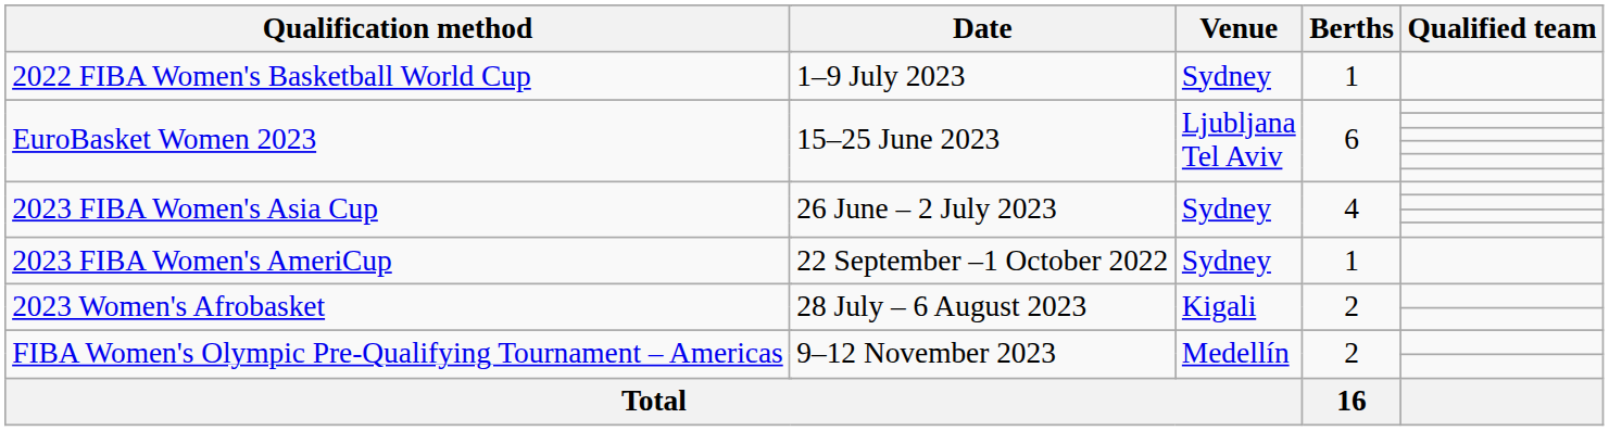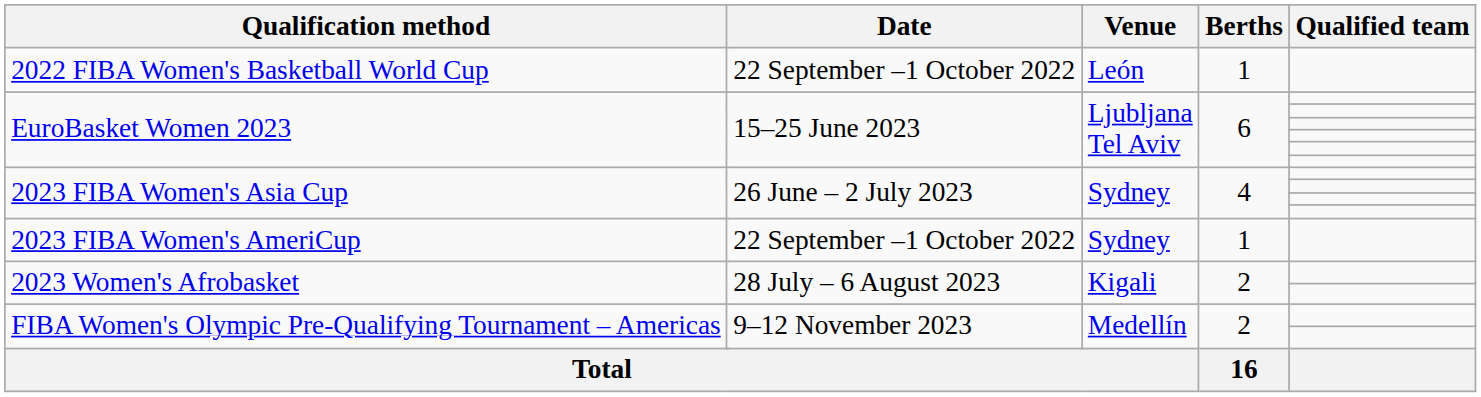 <table class="wikitable" style="text-align:center;">
 <tr>
 <th colspan="2">Qualification method</th>
 <th>Date</th>
 <th>Venue</th>
 <th>Berths</th>
 <th>Qualified team</th>
 </tr>
 <tr>
 <td colspan="2" align=left><a href='#'>2022 FIBA Women's Basketball World Cup</a></td>
-<td align=left>1–9 July 2023</td>
-<td align=left> <a href='#'>Sydney</a></td>
+<td align=left>22 September –1 October 2022</td>
+<td align=left> <a href='#'>León</a></td>
 <td>1</td>
 <td align=left></td>
 </tr>
 <tr>
 <td colspan="2" rowspan="6" align=left><a href='#'>EuroBasket Women 2023</a></td>
 <td rowspan="6" align=left>15–25 June 2023</td>
 <td rowspan="6" align=left> <a href='#'>Ljubljana</a><br> <a href='#'>Tel Aviv</a></td>
 <td rowspan="6">6</td>
 <td align=left></td>
 </tr>
 <tr>
 <td align=left></td>
 </tr>
 <tr>
 <td align=left></td>
 </tr>
 <tr>
 <td align=left></td>
 </tr>
 <tr>
 <td align=left></td>
 </tr>
 <tr>
 <td align=left></td>
 </tr>
 <tr>
 <td colspan="2"rowspan="4" align=left><a href='#'>2023 FIBA Women's Asia Cup</a></td>
 <td rowspan="4" align=left>26 June – 2 July 2023</td>
 <td rowspan="4" align=left> <a href='#'>Sydney</a></td>
 <td rowspan="4">4</td>
 <td align=left></td>
 </tr>
 <tr>
 <td align=left></td>
 </tr>
 <tr>
 <td align=left></td>
 </tr>
 <tr>
 <td align=left></td>
 </tr>
 <tr>
 <td colspan="2" align=left><a href='#'>2023 FIBA Women's AmeriCup</a></td>
 <td align=left>22 September –1 October 2022</td>
 <td align=left> <a href='#'>Sydney</a></td>
 <td>1</td>
 <td align=left></td>
 </tr>
 <tr>
 <td colspan="2"rowspan="2" align=left><a href='#'>2023 Women's Afrobasket</a></td>
 <td rowspan="2" align=left>28 July – 6 August 2023</td>
 <td rowspan="2" align=left> <a href='#'>Kigali</a></td>
 <td rowspan="2">2</td>
 <td align=left></td>
 </tr>
 <tr>
 <td align=left></td>
 </tr>
 <tr>
 <td colspan="2"rowspan="2" align=left><a href='#'>FIBA Women's Olympic Pre-Qualifying Tournament – Americas</a></td>
 <td rowspan="2" align=left>9–12 November 2023</td>
 <td rowspan="2" align=left> <a href='#'>Medellín</a></td>
 <td rowspan="2">2</td>
 <td align=left></td>
 </tr>
 <tr>
 <td align=left></td>
 </tr>
 <tr>
 <th colspan="4">Total</th>
 <th>16</th>
 <th></th>
 </tr>
 </table>
